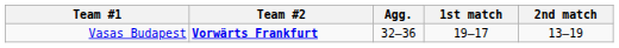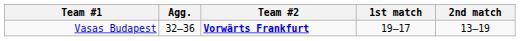 <table class=wikitable style="text-align:center">
 <tr>
 <th width=200>Team #1</th>
+<th width=50>Agg.</th>
 <th width=200>Team #2</th>
-<th width=50>Agg.</th>
 <th width=100>1st match</th>
 <th width=100>2nd match</th>
 </tr>
 <tr>
 <td align=right><a href='#'>Vasas Budapest</a> </td>
+<td align=center>32–36</td>
 <td align=left> <strong><a href='#'>Vorwärts Frankfurt</a></strong></td>
-<td align=center>32–36</td>
 <td align=center>19–17</td>
 <td align=center>13–19</td>
 </tr>
 </table>
